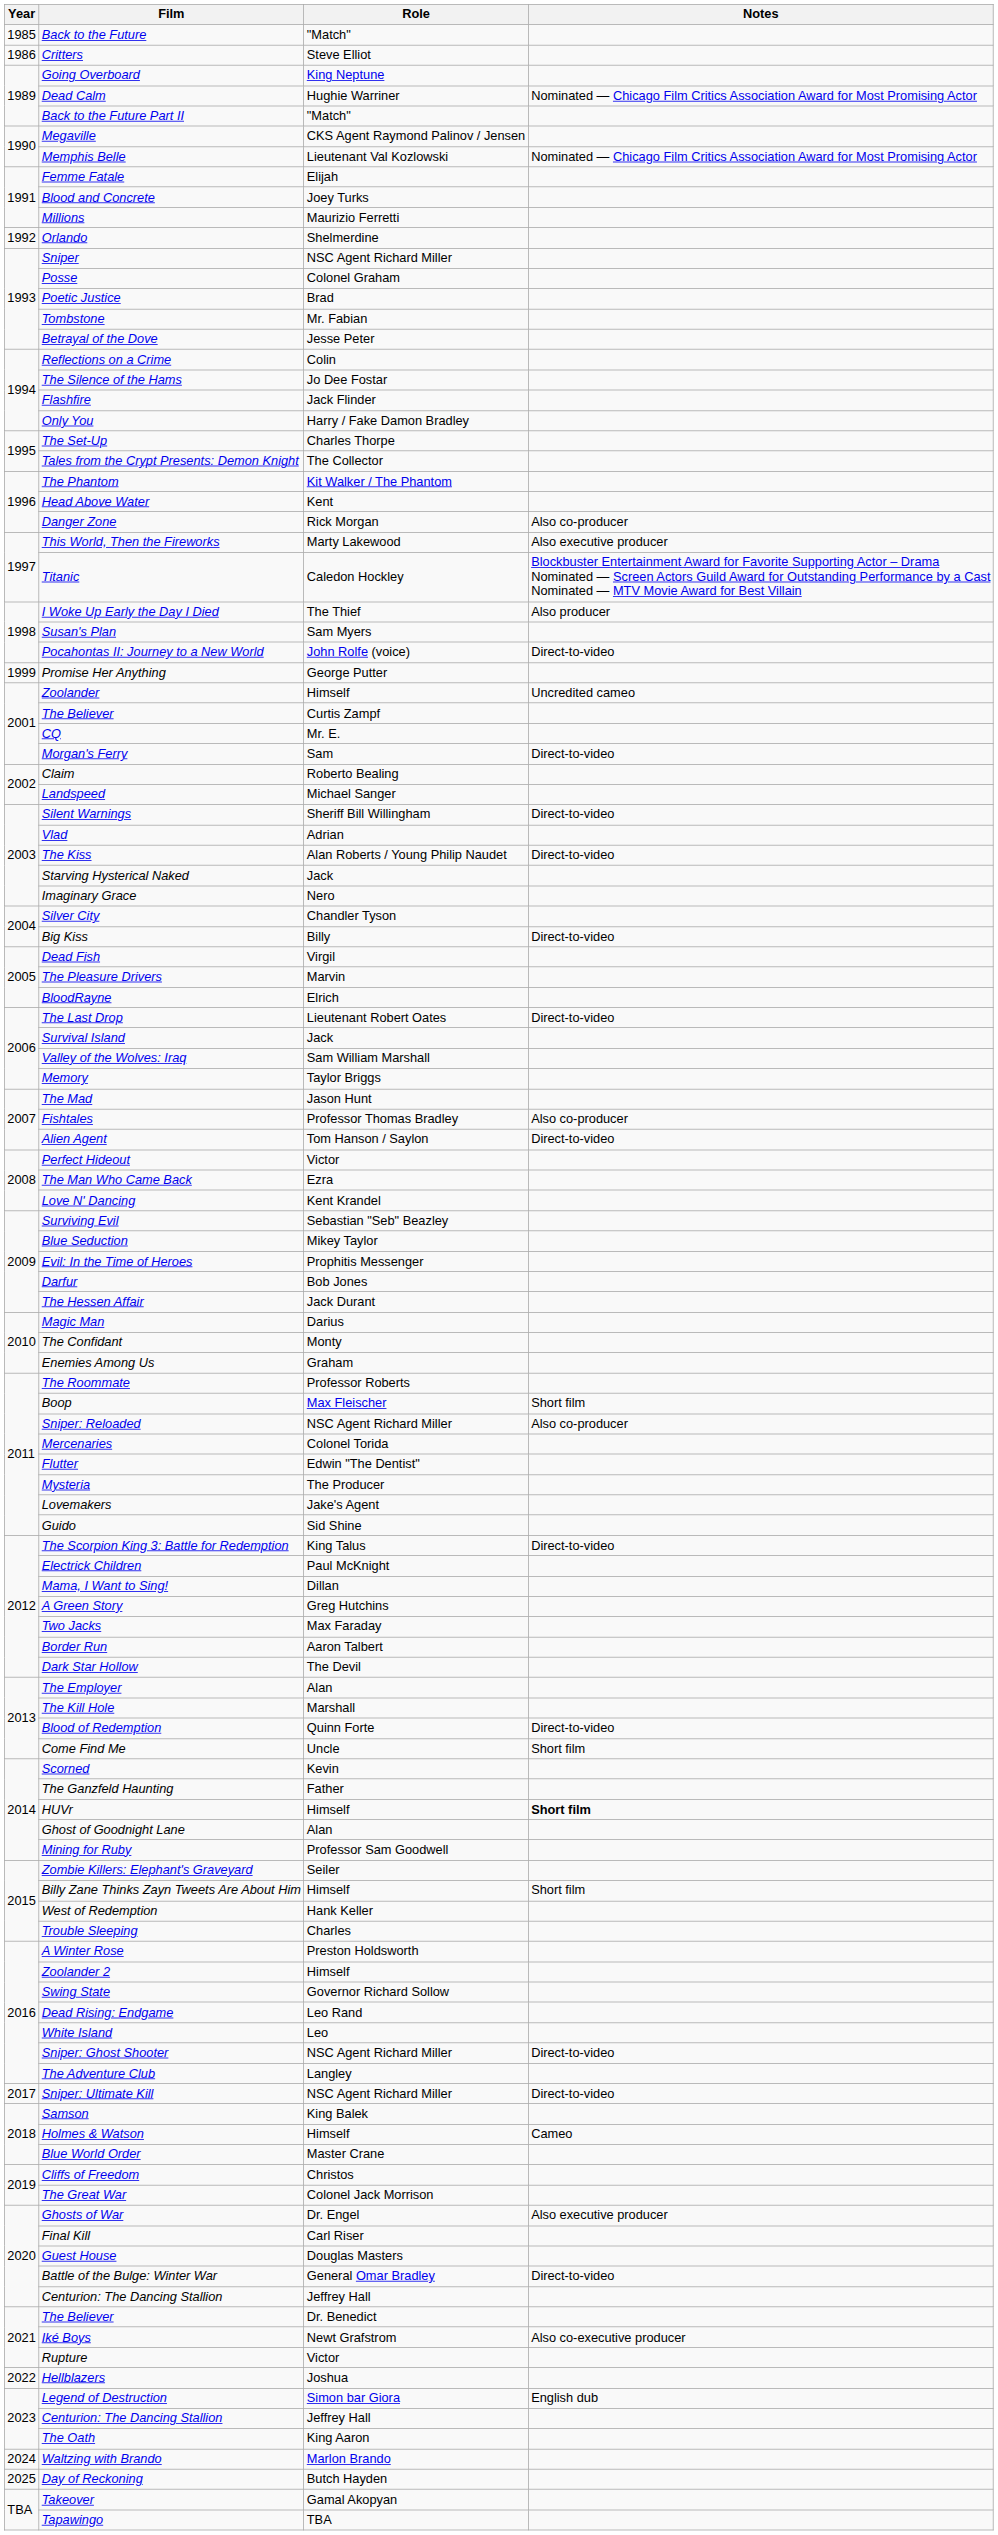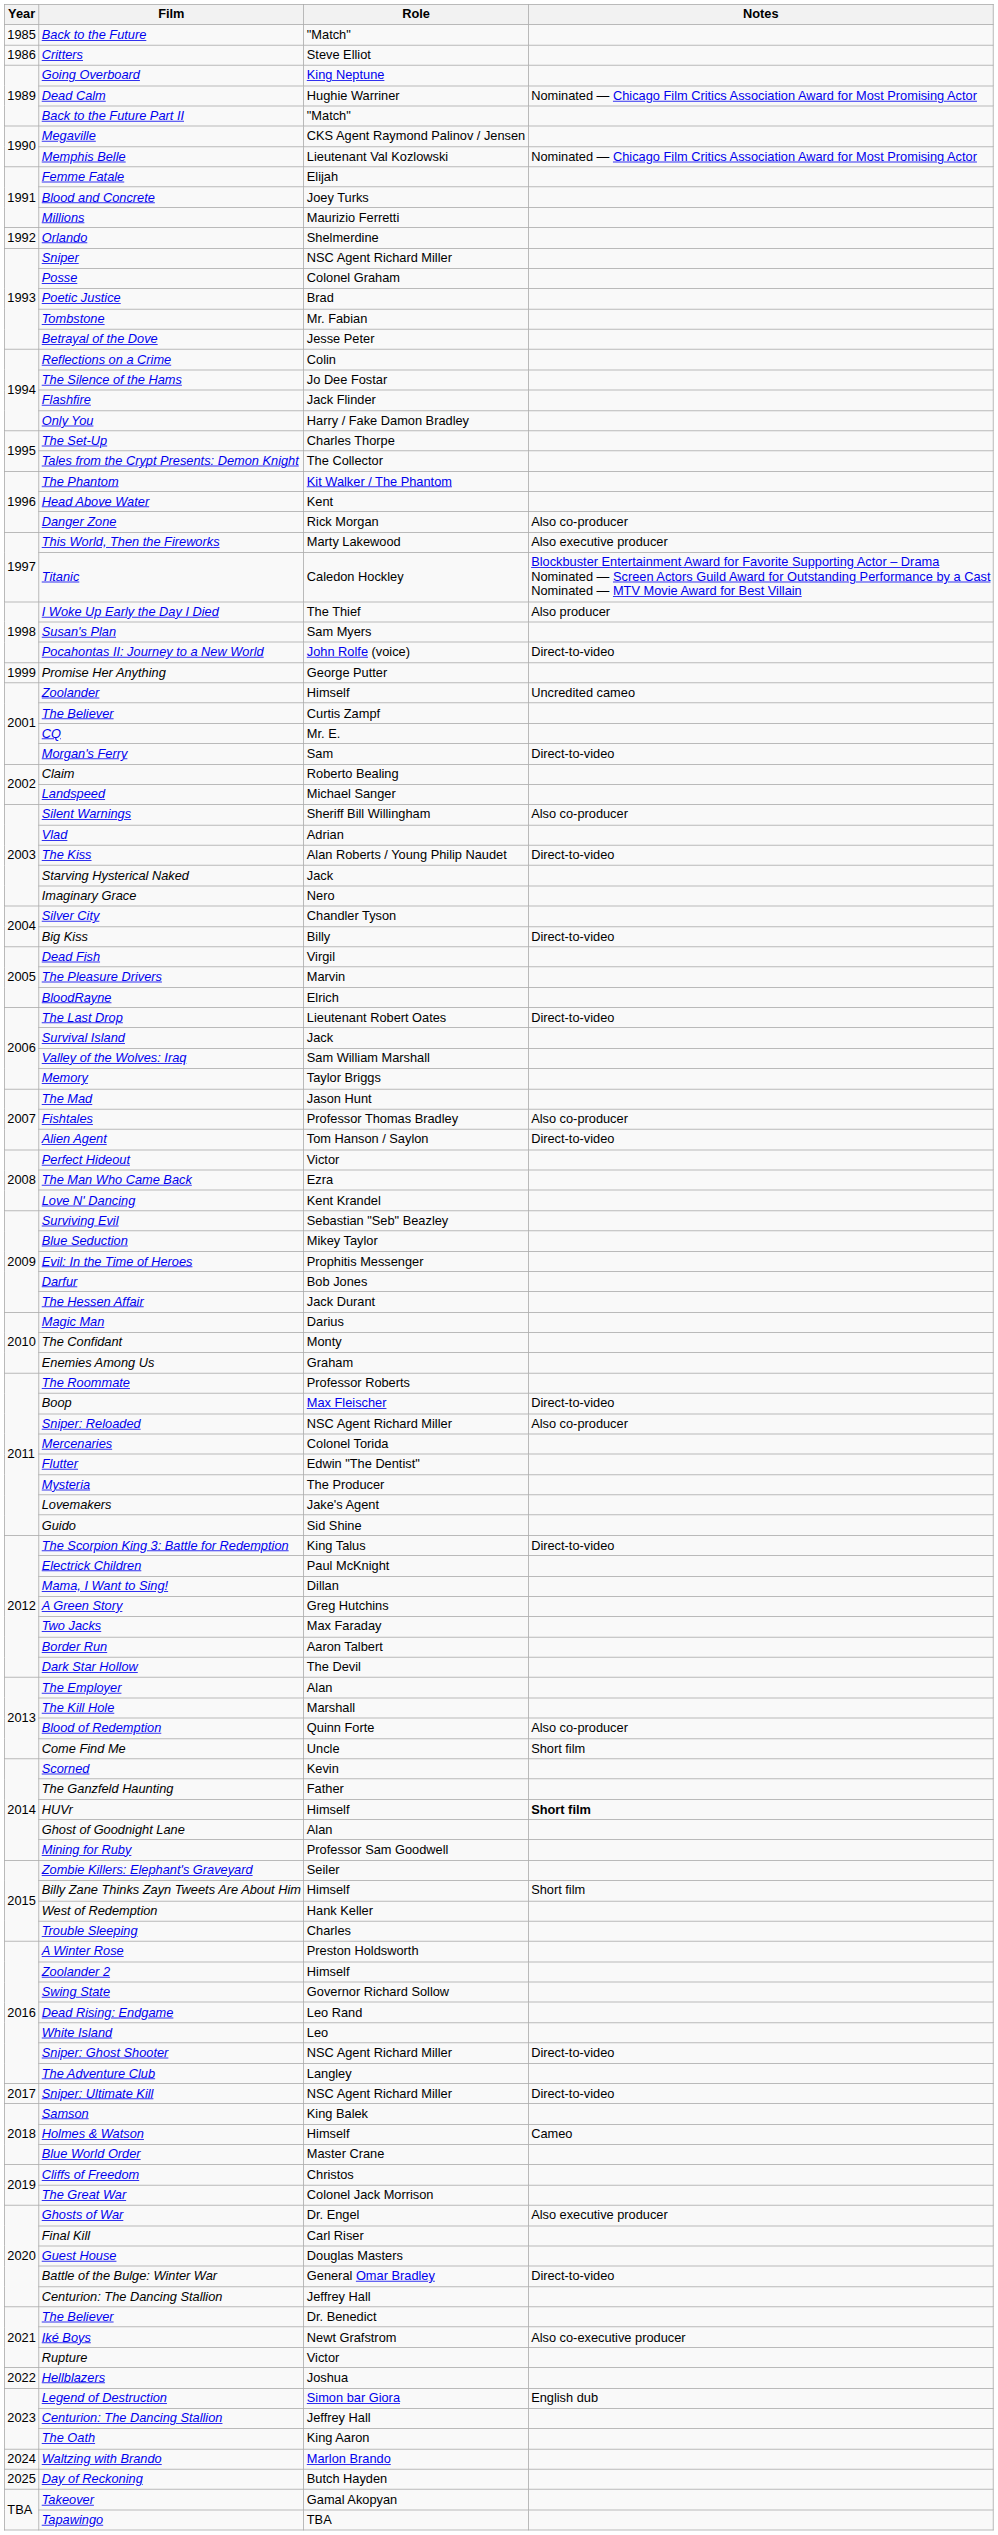 <table class="wikitable sortable">
 <tr>
 <th>Year</th>
 <th>Film</th>
 <th>Role</th>
 <th class="unsortable">Notes</th>
 </tr>
 <tr>
 <td>1985</td>
 <td><em><a href='#'>Back to the Future</a></em></td>
 <td>"Match"</td>
 <td></td>
 </tr>
 <tr>
 <td>1986</td>
 <td><em><a href='#'>Critters</a></em></td>
 <td>Steve Elliot</td>
 <td></td>
 </tr>
 <tr>
 <td rowspan="3">1989</td>
 <td><em><a href='#'>Going Overboard</a></em></td>
 <td><a href='#'>King Neptune</a></td>
 <td></td>
 </tr>
 <tr>
 <td><em><a href='#'>Dead Calm</a></em></td>
 <td>Hughie Warriner</td>
 <td>Nominated — <a href='#'>Chicago Film Critics Association Award for Most Promising Actor</a></td>
 </tr>
 <tr>
 <td><em><a href='#'>Back to the Future Part II</a></em></td>
 <td>"Match"</td>
 <td></td>
 </tr>
 <tr>
 <td rowspan="2">1990</td>
 <td><em><a href='#'>Megaville</a></em></td>
 <td>CKS Agent Raymond Palinov / Jensen</td>
 <td></td>
 </tr>
 <tr>
 <td><em><a href='#'>Memphis Belle</a></em></td>
 <td>Lieutenant Val Kozlowski</td>
 <td>Nominated — <a href='#'>Chicago Film Critics Association Award for Most Promising Actor</a></td>
 </tr>
 <tr>
 <td rowspan="3">1991</td>
 <td><em><a href='#'>Femme Fatale</a></em></td>
 <td>Elijah</td>
 <td></td>
 </tr>
 <tr>
 <td><em><a href='#'>Blood and Concrete</a></em></td>
 <td>Joey Turks</td>
 <td></td>
 </tr>
 <tr>
 <td><em><a href='#'>Millions</a></em></td>
 <td>Maurizio Ferretti</td>
 <td></td>
 </tr>
 <tr>
 <td>1992</td>
 <td><em><a href='#'>Orlando</a></em></td>
 <td>Shelmerdine</td>
 <td></td>
 </tr>
 <tr>
 <td rowspan="5">1993</td>
 <td><em><a href='#'>Sniper</a></em></td>
 <td>NSC Agent Richard Miller</td>
 <td></td>
 </tr>
 <tr>
 <td><em><a href='#'>Posse</a></em></td>
 <td>Colonel Graham</td>
 <td></td>
 </tr>
 <tr>
 <td><em><a href='#'>Poetic Justice</a></em></td>
 <td>Brad</td>
 <td></td>
 </tr>
 <tr>
 <td><em><a href='#'>Tombstone</a></em></td>
 <td>Mr. Fabian</td>
 <td></td>
 </tr>
 <tr>
 <td><em><a href='#'>Betrayal of the Dove</a></em></td>
 <td>Jesse Peter</td>
 <td></td>
 </tr>
 <tr>
 <td rowspan="4">1994</td>
 <td><em><a href='#'>Reflections on a Crime</a></em></td>
 <td>Colin</td>
 <td></td>
 </tr>
 <tr>
 <td data-sort-value="Silence of the Hams, The"><em><a href='#'>The Silence of the Hams</a></em></td>
 <td>Jo Dee Fostar</td>
 <td></td>
 </tr>
 <tr>
 <td><em><a href='#'>Flashfire</a></em></td>
 <td>Jack Flinder</td>
 <td></td>
 </tr>
 <tr>
 <td><em><a href='#'>Only You</a></em></td>
 <td>Harry / Fake Damon Bradley</td>
 <td></td>
 </tr>
 <tr>
 <td rowspan="2">1995</td>
 <td data-sort-value="Set-Up, The"><em><a href='#'>The Set-Up</a></em></td>
 <td>Charles Thorpe</td>
 <td></td>
 </tr>
 <tr>
 <td><em><a href='#'>Tales from the Crypt Presents: Demon Knight</a></em></td>
 <td>The Collector</td>
 <td></td>
 </tr>
 <tr>
 <td rowspan="3">1996</td>
 <td data-sort-value="Phantom, The"><em><a href='#'>The Phantom</a></em></td>
 <td><a href='#'>Kit Walker / The Phantom</a></td>
 <td></td>
 </tr>
 <tr>
 <td><em><a href='#'>Head Above Water</a></em></td>
 <td>Kent</td>
 <td></td>
 </tr>
 <tr>
 <td><em><a href='#'>Danger Zone</a></em></td>
 <td>Rick Morgan</td>
 <td>Also co-producer</td>
 </tr>
 <tr>
 <td rowspan="2">1997</td>
 <td><em><a href='#'>This World, Then the Fireworks</a></em></td>
 <td>Marty Lakewood</td>
 <td>Also executive producer</td>
 </tr>
 <tr>
 <td><em><a href='#'>Titanic</a></em></td>
 <td>Caledon Hockley</td>
 <td><a href='#'>Blockbuster Entertainment Award for Favorite Supporting Actor – Drama</a><br>Nominated — <a href='#'>Screen Actors Guild Award for Outstanding Performance by a Cast</a><br>Nominated — <a href='#'>MTV Movie Award for Best Villain</a></td>
 </tr>
 <tr>
 <td rowspan="3">1998</td>
 <td><em><a href='#'>I Woke Up Early the Day I Died</a></em></td>
 <td>The Thief</td>
 <td>Also producer</td>
 </tr>
 <tr>
 <td><em><a href='#'>Susan's Plan</a></em></td>
 <td>Sam Myers</td>
 <td></td>
 </tr>
 <tr>
 <td><em><a href='#'>Pocahontas II: Journey to a New World</a></em></td>
 <td><a href='#'>John Rolfe</a> (voice)</td>
 <td>Direct-to-video</td>
 </tr>
 <tr>
 <td>1999</td>
 <td><em>Promise Her Anything</em></td>
 <td>George Putter</td>
 <td></td>
 </tr>
 <tr>
 <td rowspan="4">2001</td>
 <td><em><a href='#'>Zoolander</a></em></td>
 <td>Himself</td>
 <td>Uncredited cameo</td>
 </tr>
 <tr>
 <td data-sort-value="Believer, The"><em><a href='#'>The Believer</a></em></td>
 <td>Curtis Zampf</td>
 <td></td>
 </tr>
 <tr>
 <td><em><a href='#'>CQ</a></em></td>
 <td>Mr. E.</td>
 <td></td>
 </tr>
 <tr>
 <td><em><a href='#'>Morgan's Ferry</a></em></td>
 <td>Sam</td>
 <td>Direct-to-video</td>
 </tr>
 <tr>
 <td rowspan="2">2002</td>
 <td><em>Claim</em></td>
 <td>Roberto Bealing</td>
 <td></td>
 </tr>
 <tr>
 <td><em><a href='#'>Landspeed</a></em></td>
 <td>Michael Sanger</td>
 <td></td>
 </tr>
 <tr>
 <td rowspan="5">2003</td>
 <td><em><a href='#'>Silent Warnings</a></em></td>
 <td>Sheriff Bill Willingham</td>
-<td>Direct-to-video</td>
+<td>Also co-producer</td>
 </tr>
 <tr>
 <td><em><a href='#'>Vlad</a></em></td>
 <td>Adrian</td>
 <td></td>
 </tr>
 <tr>
 <td data-sort-value="Kiss, The"><em><a href='#'>The Kiss</a></em></td>
 <td>Alan Roberts / Young Philip Naudet</td>
 <td>Direct-to-video</td>
 </tr>
 <tr>
 <td><em>Starving Hysterical Naked</em></td>
 <td>Jack</td>
 <td></td>
 </tr>
 <tr>
 <td><em>Imaginary Grace</em></td>
 <td>Nero</td>
 <td></td>
 </tr>
 <tr>
 <td rowspan="2">2004</td>
 <td><em><a href='#'>Silver City</a></em></td>
 <td>Chandler Tyson</td>
 <td></td>
 </tr>
 <tr>
 <td><em>Big Kiss</em></td>
 <td>Billy</td>
 <td>Direct-to-video</td>
 </tr>
 <tr>
 <td rowspan="3">2005</td>
 <td><em><a href='#'>Dead Fish</a></em></td>
 <td>Virgil</td>
 <td></td>
 </tr>
 <tr>
 <td data-sort-value="Pleasure Drivers, The"><em><a href='#'>The Pleasure Drivers</a></em></td>
 <td>Marvin</td>
 <td></td>
 </tr>
 <tr>
 <td><em><a href='#'>BloodRayne</a></em></td>
 <td>Elrich</td>
 <td></td>
 </tr>
 <tr>
 <td rowspan="4">2006</td>
 <td data-sort-value="Last Drop, The"><em><a href='#'>The Last Drop</a></em></td>
 <td>Lieutenant Robert Oates</td>
 <td>Direct-to-video</td>
 </tr>
 <tr>
 <td><em><a href='#'>Survival Island</a></em></td>
 <td>Jack</td>
 <td></td>
 </tr>
 <tr>
 <td><em><a href='#'>Valley of the Wolves: Iraq</a></em></td>
 <td>Sam William Marshall</td>
 <td></td>
 </tr>
 <tr>
 <td><em><a href='#'>Memory</a></em></td>
 <td>Taylor Briggs</td>
 <td></td>
 </tr>
 <tr>
 <td rowspan="3">2007</td>
 <td data-sort-value="Mad, The"><em><a href='#'>The Mad</a></em></td>
 <td>Jason Hunt</td>
 <td></td>
 </tr>
 <tr>
 <td><em><a href='#'>Fishtales</a></em></td>
 <td>Professor Thomas Bradley</td>
 <td>Also co-producer</td>
 </tr>
 <tr>
 <td><em><a href='#'>Alien Agent</a></em></td>
 <td>Tom Hanson / Saylon</td>
 <td>Direct-to-video</td>
 </tr>
 <tr>
 <td rowspan="3">2008</td>
 <td><em><a href='#'>Perfect Hideout</a></em></td>
 <td>Victor</td>
 <td></td>
 </tr>
 <tr>
 <td data-sort-value="Man Who Came Back, The"><em><a href='#'>The Man Who Came Back</a></em></td>
 <td>Ezra</td>
 <td></td>
 </tr>
 <tr>
 <td><em><a href='#'>Love N' Dancing</a></em></td>
 <td>Kent Krandel</td>
 <td></td>
 </tr>
 <tr>
 <td rowspan="5">2009</td>
 <td><em><a href='#'>Surviving Evil</a></em></td>
 <td>Sebastian "Seb" Beazley</td>
 <td></td>
 </tr>
 <tr>
 <td><em><a href='#'>Blue Seduction</a></em></td>
 <td>Mikey Taylor</td>
 <td></td>
 </tr>
 <tr>
 <td><em><a href='#'>Evil: In the Time of Heroes</a></em></td>
 <td>Prophitis Messenger</td>
 <td></td>
 </tr>
 <tr>
 <td><em><a href='#'>Darfur</a></em></td>
 <td>Bob Jones</td>
 <td></td>
 </tr>
 <tr>
 <td data-sort-value="Hessen Affair, The"><em><a href='#'>The Hessen Affair</a></em></td>
 <td>Jack Durant</td>
 <td></td>
 </tr>
 <tr>
 <td rowspan="3">2010</td>
 <td><em><a href='#'>Magic Man</a></em></td>
 <td>Darius</td>
 <td></td>
 </tr>
 <tr>
 <td data-sort-value="Confidant, The"><em>The Confidant</em></td>
 <td>Monty</td>
 <td></td>
 </tr>
 <tr>
 <td><em>Enemies Among Us</em></td>
 <td>Graham</td>
 <td></td>
 </tr>
 <tr>
 <td rowspan="8">2011</td>
 <td data-sort-value="Roommate, The"><em><a href='#'>The Roommate</a></em></td>
 <td>Professor Roberts</td>
 <td></td>
 </tr>
 <tr>
 <td><em>Boop</em></td>
 <td><a href='#'>Max Fleischer</a></td>
-<td>Short film</td>
+<td>Direct-to-video</td>
 </tr>
 <tr>
 <td><em><a href='#'>Sniper: Reloaded</a></em></td>
 <td>NSC Agent Richard Miller</td>
 <td>Also co-producer</td>
 </tr>
 <tr>
 <td><em><a href='#'>Mercenaries</a></em></td>
 <td>Colonel Torida</td>
 <td></td>
 </tr>
 <tr>
 <td><em><a href='#'>Flutter</a></em></td>
 <td>Edwin "The Dentist"</td>
 <td></td>
 </tr>
 <tr>
 <td><em><a href='#'>Mysteria</a></em></td>
 <td>The Producer</td>
 <td></td>
 </tr>
 <tr>
 <td><em>Lovemakers</em></td>
 <td>Jake's Agent</td>
 <td></td>
 </tr>
 <tr>
 <td><em>Guido</em></td>
 <td>Sid Shine</td>
 <td></td>
 </tr>
 <tr>
 <td rowspan="7">2012</td>
 <td data-sort-value="Scorpion King 3: Battle for Redemption, The"><em><a href='#'>The Scorpion King 3: Battle for Redemption</a></em></td>
 <td>King Talus</td>
 <td>Direct-to-video</td>
 </tr>
 <tr>
 <td><em><a href='#'>Electrick Children</a></em></td>
 <td>Paul McKnight</td>
 <td></td>
 </tr>
 <tr>
 <td><em><a href='#'>Mama, I Want to Sing!</a></em></td>
 <td>Dillan</td>
 <td></td>
 </tr>
 <tr>
 <td data-sort-value="Green Story, A"><em><a href='#'>A Green Story</a></em></td>
 <td>Greg Hutchins</td>
 <td></td>
 </tr>
 <tr>
 <td><em><a href='#'>Two Jacks</a></em></td>
 <td>Max Faraday</td>
 <td></td>
 </tr>
 <tr>
 <td><em><a href='#'>Border Run</a></em></td>
 <td>Aaron Talbert</td>
 <td></td>
 </tr>
 <tr>
 <td><em><a href='#'>Dark Star Hollow</a></em></td>
 <td>The Devil</td>
 <td></td>
 </tr>
 <tr>
 <td rowspan="4">2013</td>
 <td data-sort-value="Employer, The"><em><a href='#'>The Employer</a></em></td>
 <td>Alan</td>
 <td></td>
 </tr>
 <tr>
 <td data-sort-value="Kill Hole, The"><em><a href='#'>The Kill Hole</a></em></td>
 <td>Marshall</td>
 <td></td>
 </tr>
 <tr>
 <td><em><a href='#'>Blood of Redemption</a></em></td>
 <td>Quinn Forte</td>
-<td>Direct-to-video</td>
+<td>Also co-producer</td>
 </tr>
 <tr>
 <td><em>Come Find Me</em></td>
 <td>Uncle</td>
 <td>Short film</td>
 </tr>
 <tr>
 <td rowspan="5">2014</td>
 <td><em><a href='#'>Scorned</a></em></td>
 <td>Kevin</td>
 <td></td>
 </tr>
 <tr>
 <td data-sort-value="Ganzfeld Haunting, The"><em>The Ganzfeld Haunting</em></td>
 <td>Father</td>
 <td></td>
 </tr>
 <tr>
 <td><em>HUVr</em></td>
 <td>Himself</td>
 <td><strong>Short film</strong></td>
 </tr>
 <tr>
 <td><em>Ghost of Goodnight Lane</em></td>
 <td>Alan</td>
 <td></td>
 </tr>
 <tr>
 <td><em><a href='#'>Mining for Ruby</a></em></td>
 <td>Professor Sam Goodwell</td>
 <td></td>
 </tr>
 <tr>
 <td rowspan="4">2015</td>
 <td><em><a href='#'>Zombie Killers: Elephant's Graveyard</a></em></td>
 <td>Seiler</td>
 <td></td>
 </tr>
 <tr>
 <td><em>Billy Zane Thinks Zayn Tweets Are About Him</em></td>
 <td>Himself</td>
 <td>Short film</td>
 </tr>
 <tr>
 <td><em>West of Redemption</em></td>
 <td>Hank Keller</td>
 <td></td>
 </tr>
 <tr>
 <td><em><a href='#'>Trouble Sleeping</a></em></td>
 <td>Charles</td>
 <td></td>
 </tr>
 <tr>
 <td rowspan="7">2016</td>
 <td data-sort-value="Winter Rose, A"><em><a href='#'>A Winter Rose</a></em></td>
 <td>Preston Holdsworth</td>
 <td></td>
 </tr>
 <tr>
 <td><em><a href='#'>Zoolander 2</a></em></td>
 <td>Himself</td>
 <td></td>
 </tr>
 <tr>
 <td><em><a href='#'>Swing State</a></em></td>
 <td>Governor Richard Sollow</td>
 <td></td>
 </tr>
 <tr>
 <td><em><a href='#'>Dead Rising: Endgame</a></em></td>
 <td>Leo Rand</td>
 <td></td>
 </tr>
 <tr>
 <td><em><a href='#'>White Island</a></em></td>
 <td>Leo</td>
 <td></td>
 </tr>
 <tr>
 <td><em><a href='#'>Sniper: Ghost Shooter</a></em></td>
 <td>NSC Agent Richard Miller</td>
 <td>Direct-to-video</td>
 </tr>
 <tr>
 <td data-sort-value="Adventure Club, The"><em><a href='#'>The Adventure Club</a></em></td>
 <td>Langley</td>
 <td></td>
 </tr>
 <tr>
 <td>2017</td>
 <td><em><a href='#'>Sniper: Ultimate Kill</a></em></td>
 <td>NSC Agent Richard Miller</td>
 <td>Direct-to-video</td>
 </tr>
 <tr>
 <td rowspan="3">2018</td>
 <td><em><a href='#'>Samson</a></em></td>
 <td>King Balek</td>
 <td></td>
 </tr>
 <tr>
 <td><em><a href='#'>Holmes & Watson</a></em></td>
 <td>Himself</td>
 <td>Cameo</td>
 </tr>
 <tr>
 <td><em><a href='#'>Blue World Order</a></em></td>
 <td>Master Crane</td>
 <td></td>
 </tr>
 <tr>
 <td rowspan="2">2019</td>
 <td><em><a href='#'>Cliffs of Freedom</a></em></td>
 <td>Christos</td>
 <td></td>
 </tr>
 <tr>
 <td data-sort-value="Great War, The"><em><a href='#'>The Great War</a></em></td>
 <td>Colonel Jack Morrison</td>
 <td></td>
 </tr>
 <tr>
 <td rowspan="5">2020</td>
 <td><em><a href='#'>Ghosts of War</a></em></td>
 <td>Dr. Engel</td>
 <td>Also executive producer</td>
 </tr>
 <tr>
 <td><em>Final Kill</em></td>
 <td>Carl Riser</td>
 <td></td>
 </tr>
 <tr>
 <td><em><a href='#'>Guest House</a></em></td>
 <td>Douglas Masters</td>
 <td></td>
 </tr>
 <tr>
 <td><em>Battle of the Bulge: Winter War</em></td>
 <td>General <a href='#'>Omar Bradley</a></td>
 <td>Direct-to-video</td>
 </tr>
 <tr>
 <td><em>Centurion: The Dancing Stallion</em></td>
 <td>Jeffrey Hall</td>
 <td></td>
 </tr>
 <tr>
 <td rowspan="3">2021</td>
 <td data-sort-value="Believer, The"><em><a href='#'>The Believer</a></em></td>
 <td>Dr. Benedict</td>
 <td></td>
 </tr>
 <tr>
 <td><em><a href='#'>Iké Boys</a></em></td>
 <td>Newt Grafstrom</td>
 <td>Also co-executive producer</td>
 </tr>
 <tr>
 <td><em>Rupture</em></td>
 <td>Victor</td>
 <td></td>
 </tr>
 <tr>
 <td>2022</td>
 <td><em><a href='#'>Hellblazers</a></em></td>
 <td>Joshua</td>
 <td></td>
 </tr>
 <tr>
 <td rowspan="3">2023</td>
 <td><em><a href='#'>Legend of Destruction</a></em></td>
 <td><a href='#'>Simon bar Giora</a></td>
 <td>English dub</td>
 </tr>
 <tr>
 <td><em><a href='#'>Centurion: The Dancing Stallion</a></em></td>
 <td>Jeffrey Hall</td>
 <td></td>
 </tr>
 <tr>
 <td data-sort-value="Oath, The"><em><a href='#'>The Oath</a></em></td>
 <td>King Aaron</td>
 <td></td>
 </tr>
 <tr>
 <td>2024</td>
 <td><em><a href='#'>Waltzing with Brando</a></em></td>
 <td><a href='#'>Marlon Brando</a></td>
 <td></td>
 </tr>
 <tr>
 <td>2025</td>
 <td><em><a href='#'>Day of Reckoning</a></em></td>
 <td>Butch Hayden</td>
 <td></td>
 </tr>
 <tr>
 <td rowspan="2">TBA</td>
 <td><em><a href='#'>Takeover</a></em></td>
 <td>Gamal Akopyan</td>
 <td></td>
 </tr>
 <tr>
 <td><em><a href='#'>Tapawingo</a></em></td>
 <td>TBA</td>
 <td></td>
 </tr>
 </table>
